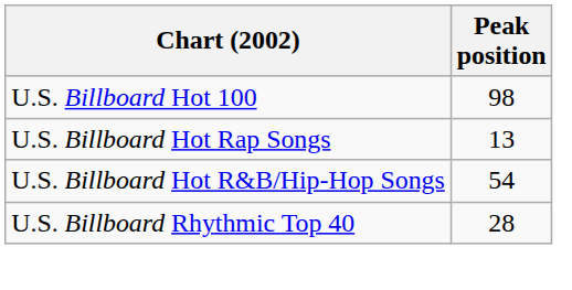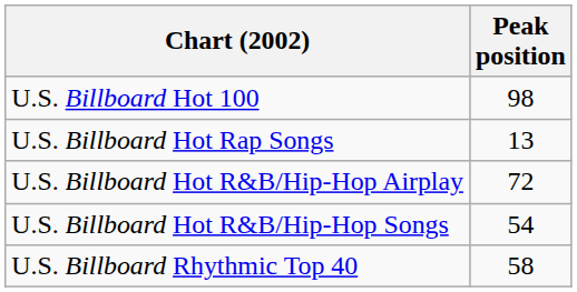 <table class="wikitable">
 <tr>
 <th>Chart (2002)</th>
 <th>Peak<br>position</th>
 </tr>
 <tr>
 <td>U.S. <a href='#'><em>Billboard</em> Hot 100</a></td>
 <td align="center">98</td>
 </tr>
 <tr>
 <td>U.S. <em>Billboard</em> <a href='#'>Hot Rap Songs</a></td>
 <td align="center">13</td>
 </tr>
 <tr>
+<td>U.S. <em>Billboard</em> <a href='#'>Hot R&B/Hip-Hop Airplay</a></td>
+<td align="center">72</td>
+</tr>
+<tr>
 <td>U.S. <em>Billboard</em> <a href='#'>Hot R&B/Hip-Hop Songs</a></td>
 <td align="center">54</td>
 </tr>
 <tr>
 <td>U.S. <em>Billboard</em> <a href='#'>Rhythmic Top 40</a></td>
-<td align="center">28</td>
+<td align="center">58</td>
 </tr>
 </table>
